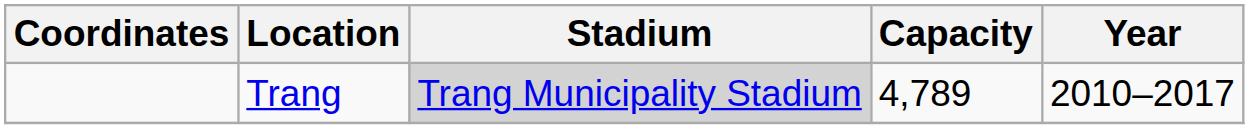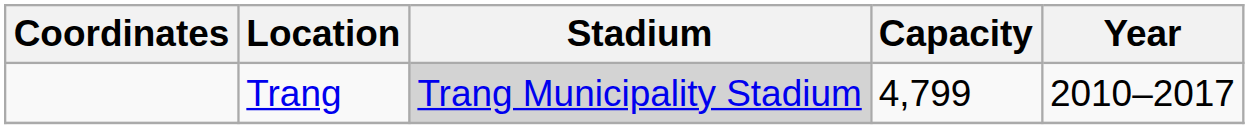 <table class="wikitable sortable">
 <tr>
 <th>Coordinates</th>
 <th>Location</th>
 <th>Stadium</th>
 <th>Capacity</th>
 <th>Year</th>
 </tr>
 <tr>
 <td></td>
 <td><a href='#'>Trang</a></td>
 <td style="background: lightgrey;"><a href='#'>Trang Municipality Stadium</a></td>
-<td>4,789</td>
+<td>4,799</td>
 <td>2010–2017</td>
 </tr>
 <tr>
 </tr>
 </table>
